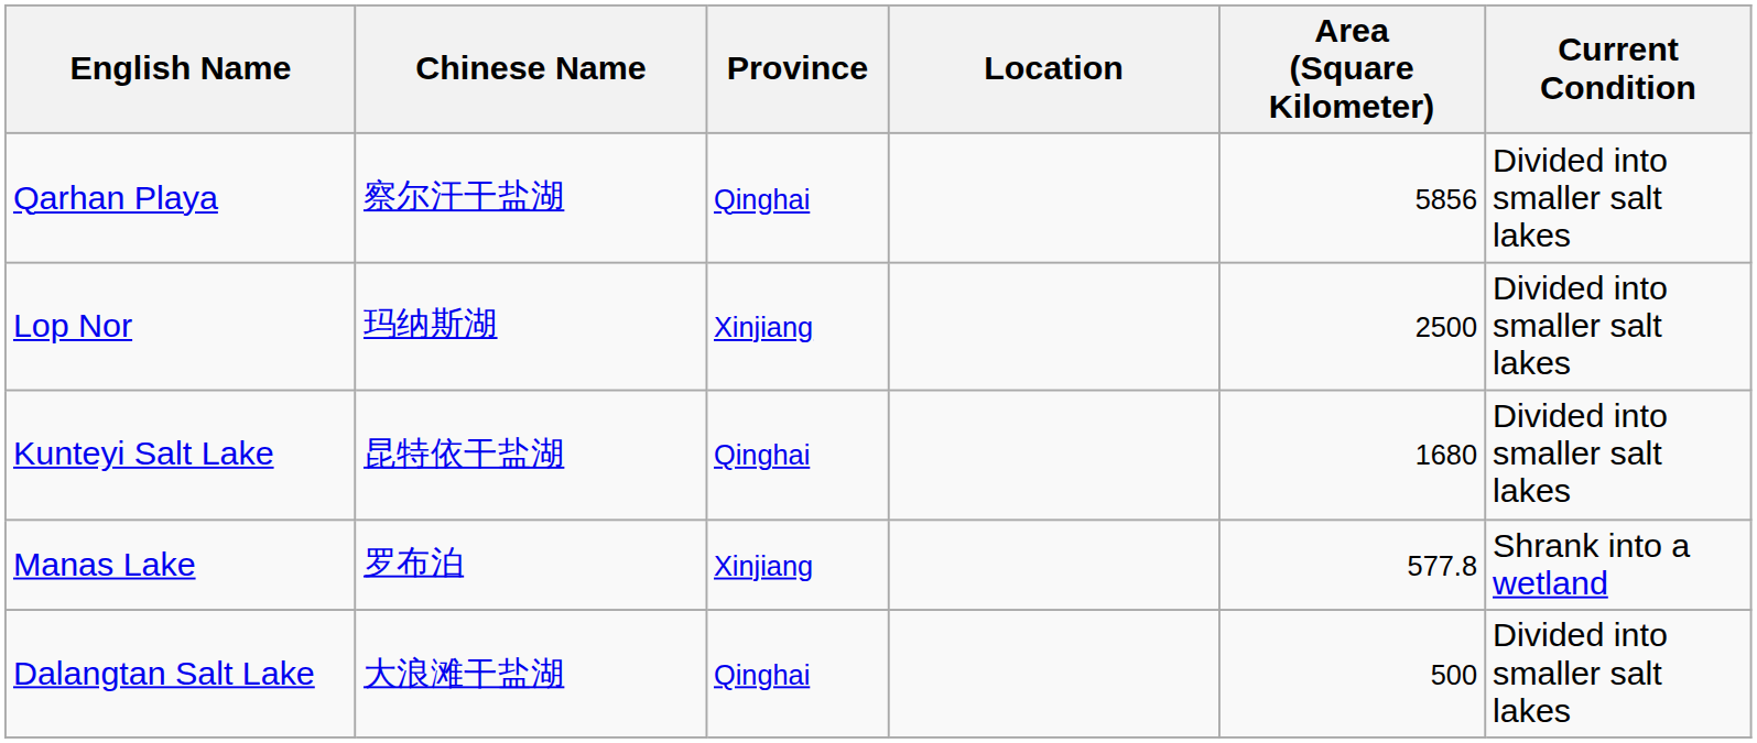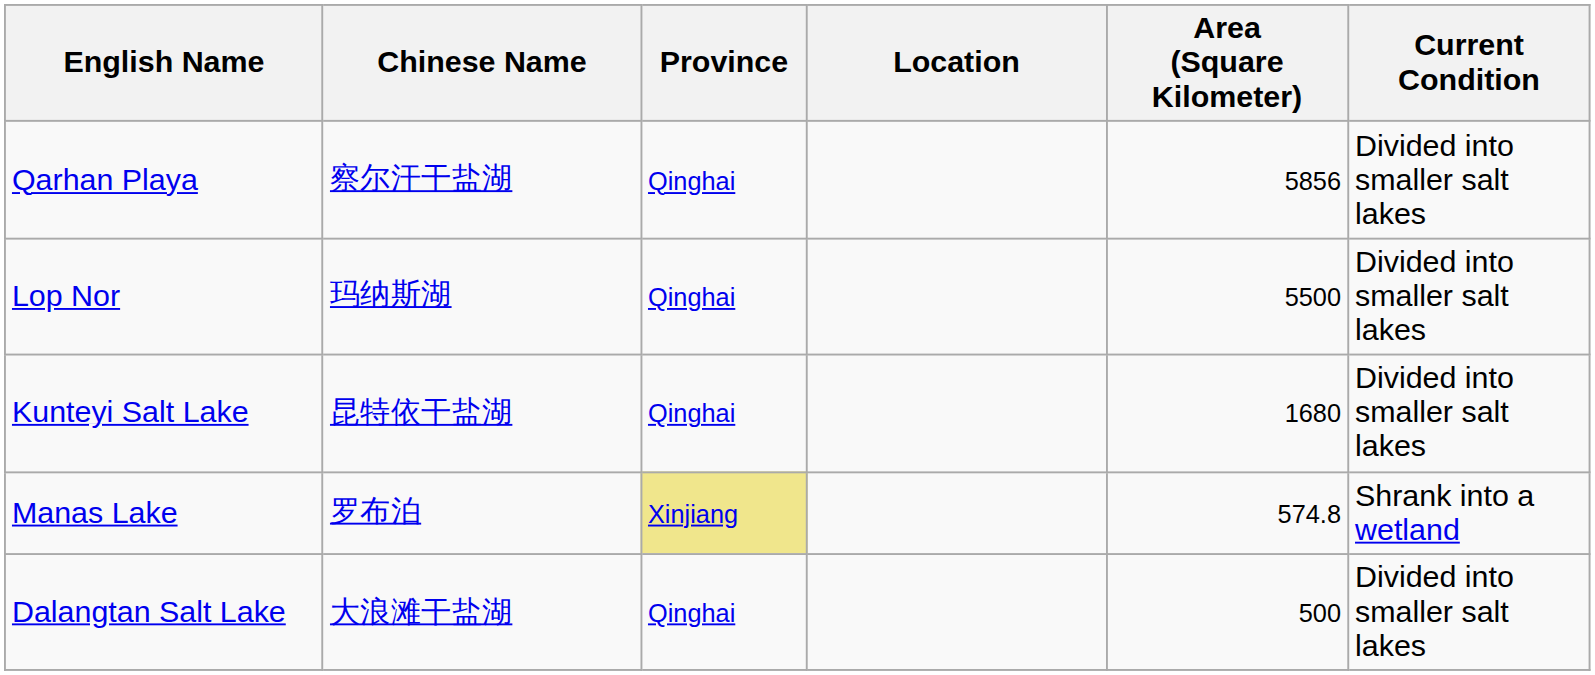 <table class="wikitable sortable">
 <tr>
 <th width="160">English Name</th>
 <th width="160">Chinese Name</th>
 <th width="80">Province</th>
 <th width="150">Location</th>
 <th width="120">Area<br>(Square Kilometer)</th>
 <th width="120">Current Condition</th>
 </tr>
 <tr>
 <td><a href='#'>Qarhan Playa</a></td>
 <td><a href='#'>察尔汗干盐湖</a></td>
 <td><small><a href='#'>Qinghai</a></small></td>
 <td><small></small></td>
 <td align =right><small>5856</small></td>
 <td>Divided into smaller salt lakes</td>
 </tr>
 <tr>
 <td><a href='#'>Lop Nor</a></td>
 <td><a href='#'>玛纳斯湖</a></td>
-<td><small><a href='#'>Xinjiang</a></small></td>
+<td><small><a href='#'>Qinghai</a></small></td>
 <td><small></small></td>
-<td align =right><small>2500</small></td>
+<td align =right><small>5500</small></td>
 <td>Divided into smaller salt lakes</td>
 </tr>
 <tr>
 <td><a href='#'>Kunteyi Salt Lake</a></td>
 <td><a href='#'>昆特依干盐湖</a></td>
 <td><small><a href='#'>Qinghai</a></small></td>
 <td><small></small></td>
 <td align =right><small>1680</small></td>
 <td>Divided into smaller salt lakes</td>
 </tr>
 <tr>
 <td><a href='#'>Manas Lake</a></td>
 <td><a href='#'>罗布泊</a></td>
-<td><small><a href='#'>Xinjiang</a></small></td>
+<td style="background: khaki;"><small><a href='#'>Xinjiang</a></small></td>
 <td><small></small></td>
-<td align =right><small>577.8</small></td>
+<td align =right><small>574.8</small></td>
 <td>Shrank into a <a href='#'>wetland</a></td>
 </tr>
 <tr>
 <td><a href='#'>Dalangtan Salt Lake</a></td>
 <td><a href='#'>大浪滩干盐湖</a></td>
 <td><small><a href='#'>Qinghai</a></small></td>
 <td><small></small></td>
 <td align =right><small>500</small></td>
 <td>Divided into smaller salt lakes</td>
 </tr>
 </table>
